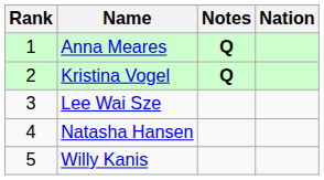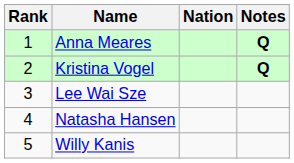 <table class="wikitable sortable" style="text-align:center">
 <tr>
 <th>Rank</th>
 <th>Name</th>
+<th>Nation</th>
 <th>Notes</th>
-<th>Nation</th>
 </tr>
 <tr bgcolor=ccffcc>
 <td>1</td>
 <td align=left><a href='#'>Anna Meares</a></td>
+<td align=left></td>
 <td><strong>Q</strong></td>
-<td align=left></td>
 </tr>
 <tr bgcolor=ccffcc>
 <td>2</td>
 <td align=left><a href='#'>Kristina Vogel</a></td>
+<td align=left></td>
 <td><strong>Q</strong></td>
-<td align=left></td>
 </tr>
 <tr>
 <td>3</td>
 <td align=left><a href='#'>Lee Wai Sze</a></td>
+<td align=left></td>
 <td></td>
-<td align=left></td>
 </tr>
 <tr>
 <td>4</td>
 <td align=left><a href='#'>Natasha Hansen</a></td>
+<td align=left></td>
 <td></td>
-<td align=left></td>
 </tr>
 <tr>
 <td>5</td>
 <td align=left><a href='#'>Willy Kanis</a></td>
+<td align=left></td>
 <td></td>
-<td align=left></td>
 </tr>
 </table>
